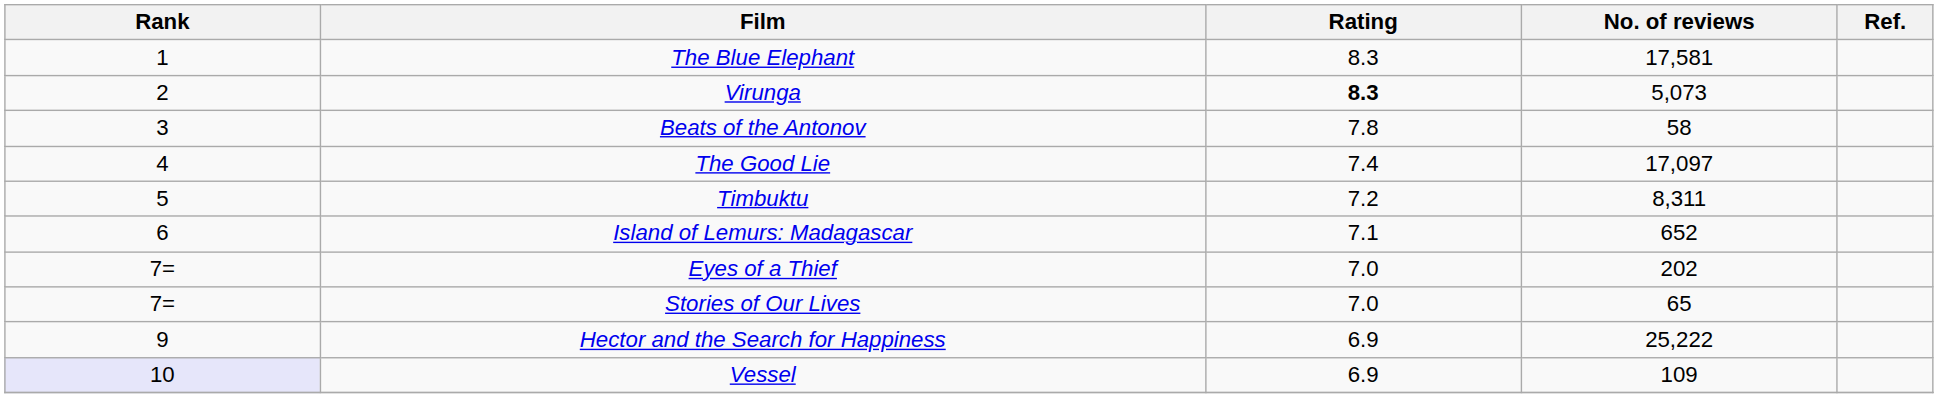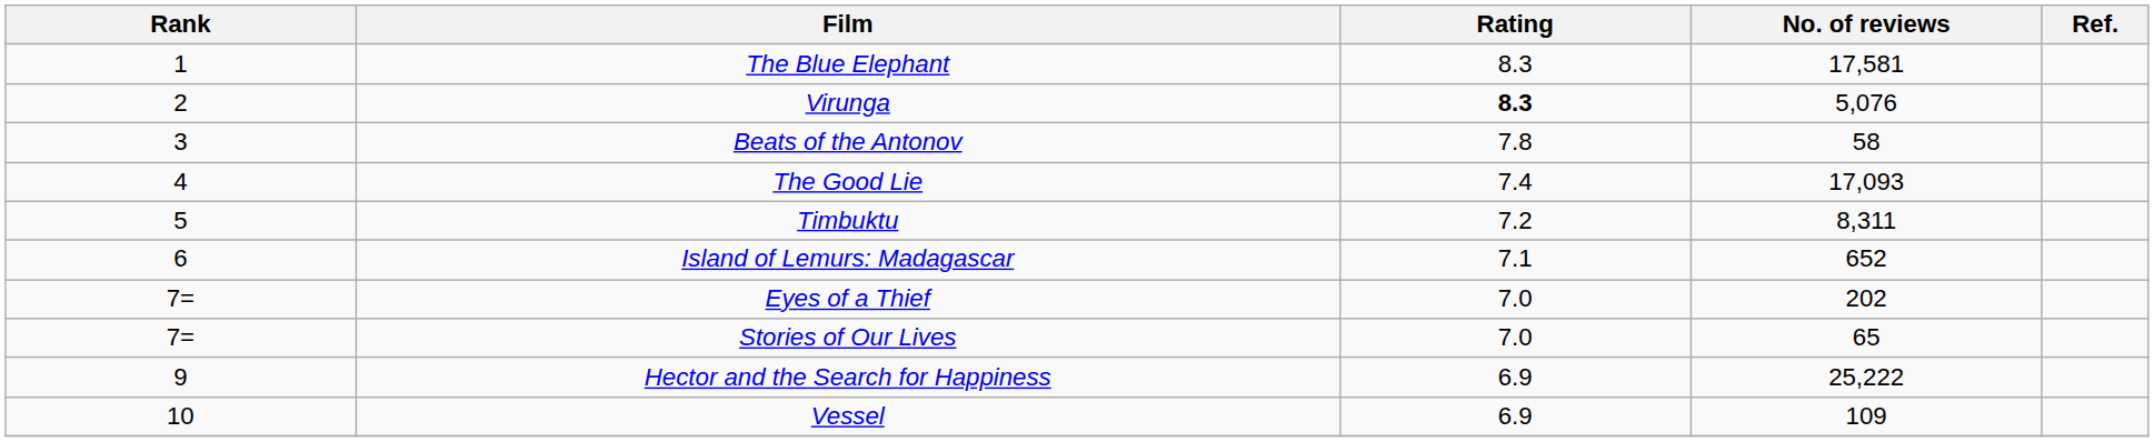 <table class="wikitable" width="70%" style="text-align:center; margin: 1em auto 1em auto;">
 <tr>
 <th width=5%>Rank</th>
 <th width=14%>Film</th>
 <th width=5%>Rating</th>
 <th width=5%>No. of reviews</th>
 <th style="width:1%;">Ref.</th>
 </tr>
 <tr>
 <td>1</td>
 <td><em><a href='#'>The Blue Elephant</a></em></td>
 <td>8.3</td>
 <td>17,581</td>
 <td style="text-align:center"></td>
 </tr>
 <tr>
 <td>2</td>
 <td><em><a href='#'>Virunga</a></em></td>
 <td><strong>8.3</strong></td>
-<td>5,073</td>
+<td>5,076</td>
 <td style="text-align:center"></td>
 </tr>
 <tr>
 <td>3</td>
 <td><em><a href='#'>Beats of the Antonov</a></em></td>
 <td>7.8</td>
 <td>58</td>
 <td style="text-align:center"></td>
 </tr>
 <tr>
 <td>4</td>
 <td><em><a href='#'>The Good Lie</a></em></td>
 <td>7.4</td>
-<td>17,097</td>
+<td>17,093</td>
 <td style="text-align:center"></td>
 </tr>
 <tr>
 <td>5</td>
 <td><em><a href='#'>Timbuktu</a></em></td>
 <td>7.2</td>
 <td>8,311</td>
 <td style="text-align:center"></td>
 </tr>
 <tr>
 <td>6</td>
 <td><em><a href='#'>Island of Lemurs: Madagascar</a></em></td>
 <td>7.1</td>
 <td>652</td>
 <td style="text-align:center"></td>
 </tr>
 <tr>
 <td>7=</td>
 <td><em><a href='#'>Eyes of a Thief</a></em></td>
 <td>7.0</td>
 <td>202</td>
 <td style="text-align:center"></td>
 </tr>
 <tr>
 <td>7=</td>
 <td><em><a href='#'>Stories of Our Lives</a></em></td>
 <td>7.0</td>
 <td>65</td>
 <td style="text-align:center"></td>
 </tr>
 <tr>
 <td>9</td>
 <td><em><a href='#'>Hector and the Search for Happiness</a></em></td>
 <td>6.9</td>
 <td>25,222</td>
 <td style="text-align:center"></td>
 </tr>
 <tr>
-<td style="background: lavender;">10</td>
+<td>10</td>
 <td><em><a href='#'>Vessel</a></em></td>
 <td>6.9</td>
 <td>109</td>
 <td style="text-align:center"></td>
 </tr>
 <tr>
 </tr>
 </table>
